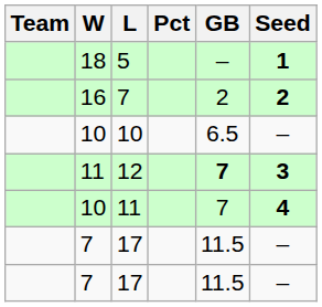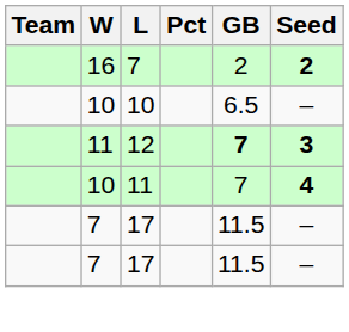 <table class=wikitable>
 <tr>
 <th>Team</th>
 <th>W</th>
 <th>L</th>
 <th>Pct</th>
 <th>GB</th>
 <th>Seed</th>
-</tr>
-<tr bgcolor="#ccffcc">
-<td></td>
-<td>18</td>
-<td>5</td>
-<td></td>
-<td style="text-align:center;">–</td>
-<td style="text-align:center;"><strong>1</strong></td>
 </tr>
 <tr bgcolor="#ccffcc">
 <td></td>
 <td>16</td>
 <td>7</td>
 <td></td>
 <td style="text-align:center;">2</td>
 <td style="text-align:center;"><strong>2</strong></td>
 </tr>
 <tr>
 <td></td>
 <td>10</td>
 <td>10</td>
 <td></td>
 <td style="text-align:center;">6.5</td>
 <td style="text-align:center;">–</td>
 </tr>
 <tr bgcolor="#ccffcc">
 <td></td>
 <td>11</td>
 <td>12</td>
 <td></td>
 <td style="text-align:center;"><strong>7</strong></td>
 <td style="text-align:center;"><strong>3</strong></td>
 </tr>
 <tr bgcolor="#ccffcc">
 <td></td>
 <td>10</td>
 <td>11</td>
 <td></td>
 <td style="text-align:center;">7</td>
 <td style="text-align:center;"><strong>4</strong></td>
 </tr>
 <tr>
 <td></td>
 <td>7</td>
 <td>17</td>
 <td></td>
 <td style="text-align:center;">11.5</td>
 <td style="text-align:center;">–</td>
 </tr>
 <tr>
 <td></td>
 <td>7</td>
 <td>17</td>
 <td></td>
 <td style="text-align:center;">11.5</td>
 <td style="text-align:center;">–</td>
 </tr>
 </table>
